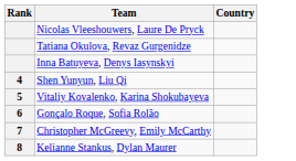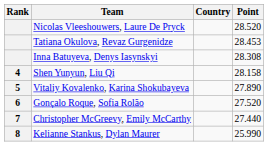 <table class="wikitable sortable">
 <tr>
 <th>Rank</th>
 <th>Team</th>
 <th>Country</th>
+<th>Point</th>
 </tr>
 <tr>
 <th></th>
 <td><a href='#'>Nicolas Vleeshouwers</a>, <a href='#'>Laure De Pryck</a></td>
 <td></td>
+<td>28.520</td>
 </tr>
 <tr>
 <th></th>
 <td><a href='#'>Tatiana Okulova</a>, <a href='#'>Revaz Gurgenidze</a></td>
 <td></td>
+<td>28.453</td>
 </tr>
 <tr>
 <th></th>
 <td><a href='#'>Inna Batuyeva</a>, <a href='#'>Denys Iasynskyi</a></td>
 <td></td>
+<td>28.308</td>
 </tr>
 <tr>
 <th>4</th>
 <td><a href='#'>Shen Yunyun</a>, <a href='#'>Liu Qi</a></td>
 <td></td>
+<td>28.158</td>
 </tr>
 <tr>
 <th>5</th>
 <td><a href='#'>Vitaliy Kovalenko</a>, <a href='#'>Karina Shokubayeva</a></td>
 <td></td>
+<td>27.890</td>
 </tr>
 <tr>
 <th>6</th>
 <td><a href='#'>Gonçalo Roque</a>, <a href='#'>Sofia Rolão</a></td>
 <td></td>
+<td>27.520</td>
 </tr>
 <tr>
 <th>7</th>
 <td><a href='#'>Christopher McGreevy</a>, <a href='#'>Emily McCarthy</a></td>
 <td></td>
+<td>27.440</td>
 </tr>
 <tr>
 <th>8</th>
 <td><a href='#'>Kelianne Stankus</a>, <a href='#'>Dylan Maurer</a></td>
 <td></td>
+<td>25.990</td>
 </tr>
 </table>
